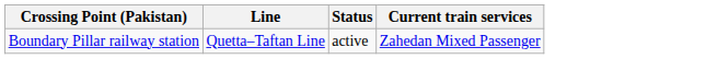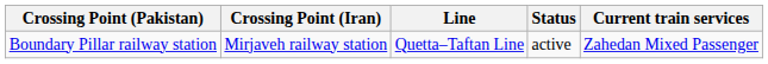 <table class="wikitable sortable">
 <tr>
 <th>Crossing Point (Pakistan)</th>
+<th>Crossing Point (Iran)</th>
 <th>Line</th>
 <th>Status</th>
 <th>Current train services</th>
 </tr>
 <tr>
 <td><a href='#'>Boundary Pillar railway station</a></td>
+<td><a href='#'>Mirjaveh railway station</a></td>
 <td><a href='#'>Quetta–Taftan Line</a></td>
 <td>active</td>
 <td><a href='#'>Zahedan Mixed Passenger</a></td>
 </tr>
 </table>
